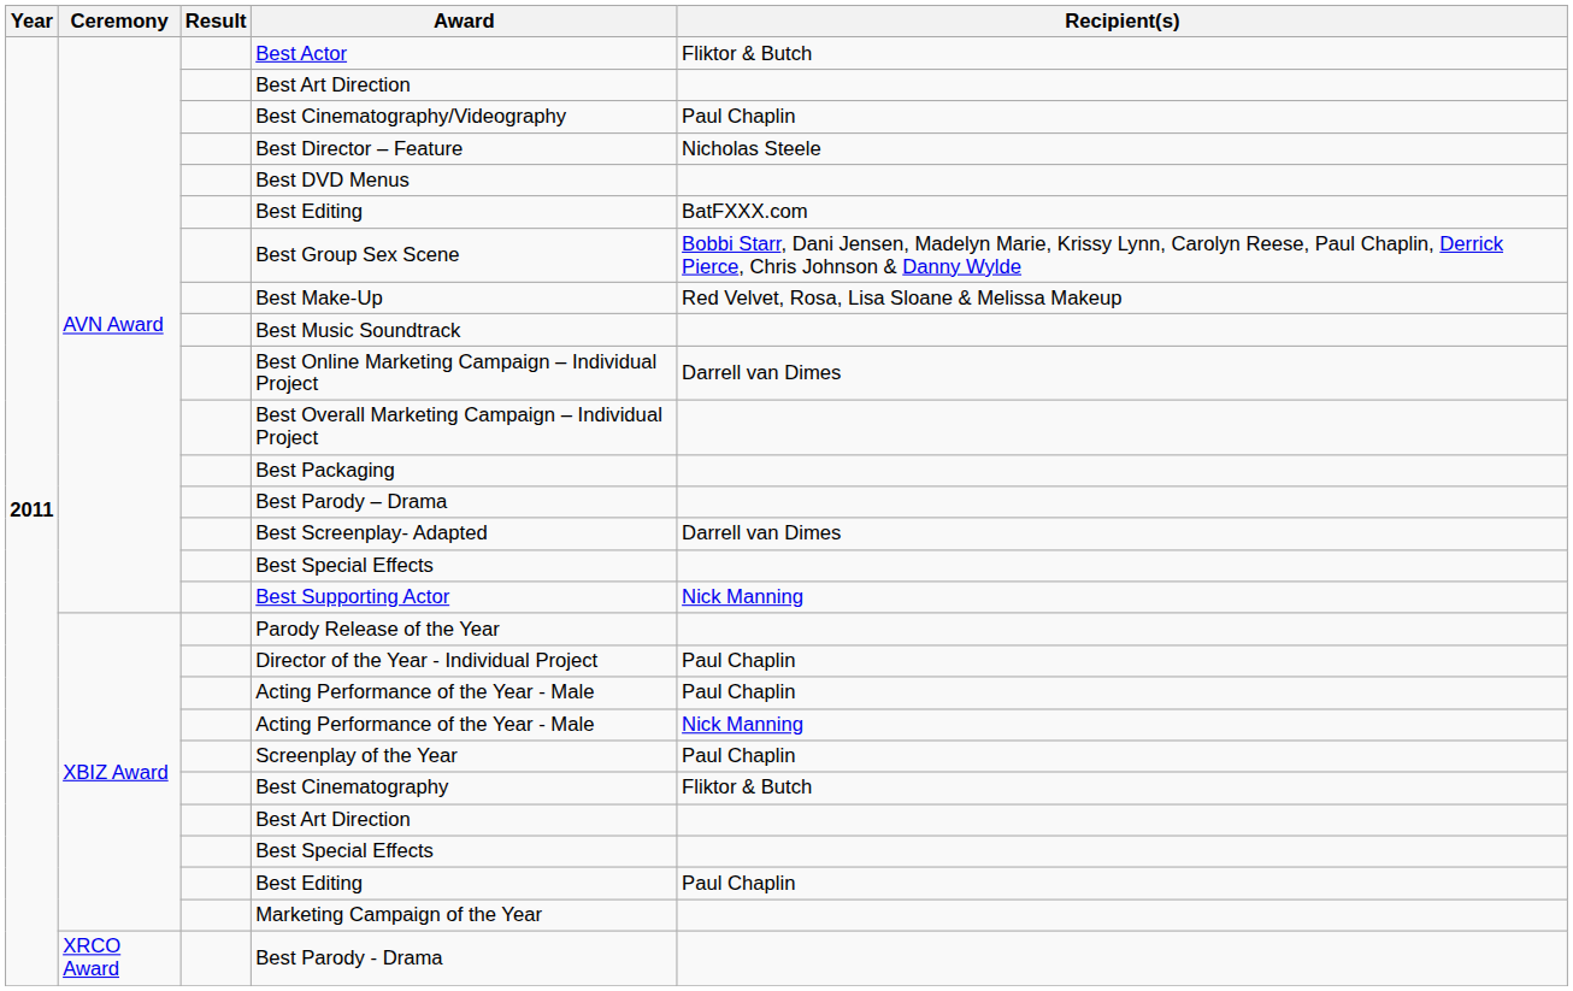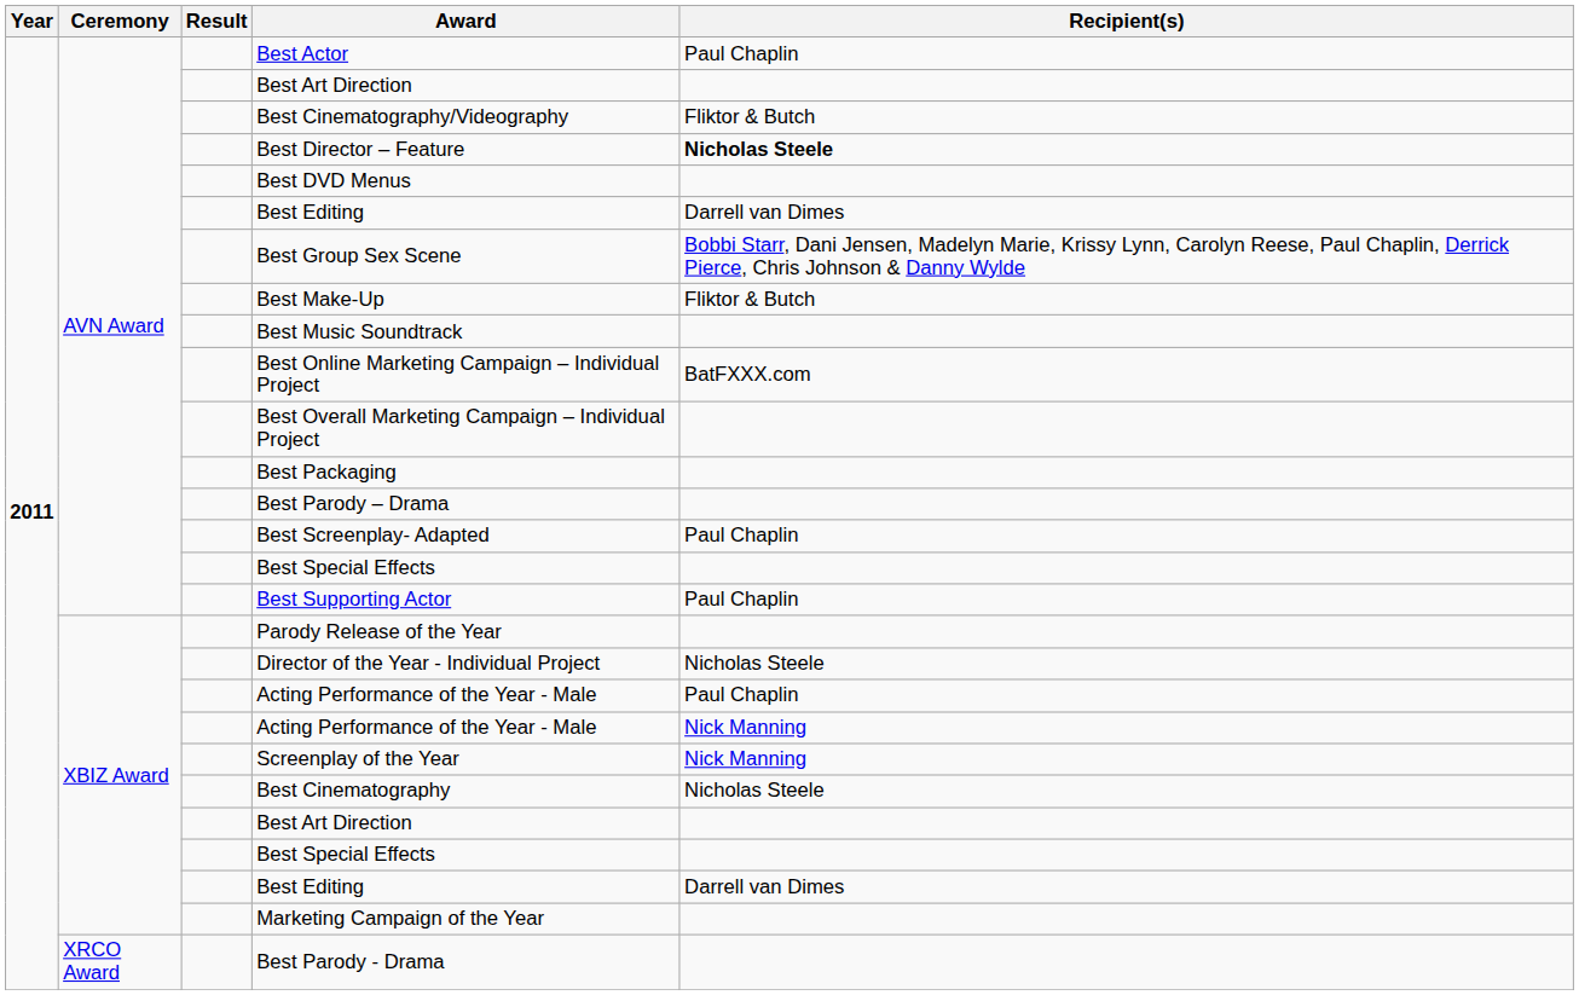 <table class="wikitable">
 <tr>
 <th>Year</th>
 <th>Ceremony</th>
 <th>Result</th>
 <th>Award</th>
 <th>Recipient(s)</th>
 </tr>
 <tr>
 <td rowspan="27"><strong>2011</strong></td>
 <td rowspan="16"><a href='#'>AVN Award</a></td>
 <td></td>
 <td><a href='#'>Best Actor</a></td>
-<td>Fliktor & Butch</td>
+<td>Paul Chaplin</td>
 </tr>
 <tr>
 <td></td>
 <td>Best Art Direction</td>
 <td></td>
 </tr>
 <tr>
 <td></td>
 <td>Best Cinematography/Videography</td>
-<td>Paul Chaplin</td>
+<td>Fliktor & Butch</td>
 </tr>
 <tr>
 <td></td>
 <td>Best Director – Feature</td>
-<td>Nicholas Steele</td>
+<td><strong>Nicholas Steele</strong></td>
 </tr>
 <tr>
 <td></td>
 <td>Best DVD Menus</td>
 <td></td>
 </tr>
 <tr>
 <td></td>
 <td>Best Editing</td>
-<td>BatFXXX.com</td>
+<td>Darrell van Dimes</td>
 </tr>
 <tr>
 <td></td>
 <td>Best Group Sex Scene</td>
 <td><a href='#'>Bobbi Starr</a>, Dani Jensen, Madelyn Marie, Krissy Lynn, Carolyn Reese, Paul Chaplin, <a href='#'>Derrick Pierce</a>, Chris Johnson & <a href='#'>Danny Wylde</a></td>
 </tr>
 <tr>
 <td></td>
 <td>Best Make-Up</td>
-<td>Red Velvet, Rosa, Lisa Sloane & Melissa Makeup</td>
+<td>Fliktor & Butch</td>
 </tr>
 <tr>
 <td></td>
 <td>Best Music Soundtrack</td>
 <td></td>
 </tr>
 <tr>
 <td></td>
 <td>Best Online Marketing Campaign – Individual Project</td>
-<td>Darrell van Dimes</td>
+<td>BatFXXX.com</td>
 </tr>
 <tr>
 <td></td>
 <td>Best Overall Marketing Campaign – Individual Project</td>
 <td></td>
 </tr>
 <tr>
 <td></td>
 <td>Best Packaging</td>
 <td></td>
 </tr>
 <tr>
 <td></td>
 <td>Best Parody – Drama</td>
 <td></td>
 </tr>
 <tr>
 <td></td>
 <td>Best Screenplay- Adapted</td>
-<td>Darrell van Dimes</td>
+<td>Paul Chaplin</td>
 </tr>
 <tr>
 <td></td>
 <td>Best Special Effects</td>
 <td></td>
 </tr>
 <tr>
 <td></td>
 <td><a href='#'>Best Supporting Actor</a></td>
-<td><a href='#'>Nick Manning</a></td>
+<td>Paul Chaplin</td>
 </tr>
 <tr>
 <td rowspan="10"><a href='#'>XBIZ Award</a></td>
 <td></td>
 <td>Parody Release of the Year</td>
 <td></td>
 </tr>
 <tr>
 <td></td>
 <td>Director of the Year - Individual Project</td>
-<td>Paul Chaplin</td>
+<td>Nicholas Steele</td>
 </tr>
 <tr>
 <td></td>
 <td>Acting Performance of the Year - Male</td>
 <td>Paul Chaplin</td>
 </tr>
 <tr>
 <td></td>
 <td>Acting Performance of the Year - Male</td>
 <td><a href='#'>Nick Manning</a></td>
 </tr>
 <tr>
 <td></td>
 <td>Screenplay of the Year</td>
-<td>Paul Chaplin</td>
+<td><a href='#'>Nick Manning</a></td>
 </tr>
 <tr>
 <td></td>
 <td>Best Cinematography</td>
-<td>Fliktor & Butch</td>
+<td>Nicholas Steele</td>
 </tr>
 <tr>
 <td></td>
 <td>Best Art Direction</td>
 <td></td>
 </tr>
 <tr>
 <td></td>
 <td>Best Special Effects</td>
 <td></td>
 </tr>
 <tr>
 <td></td>
 <td>Best Editing</td>
-<td>Paul Chaplin</td>
+<td>Darrell van Dimes</td>
 </tr>
 <tr>
 <td></td>
 <td>Marketing Campaign of the Year</td>
 <td></td>
 </tr>
 <tr>
 <td><a href='#'>XRCO Award</a></td>
 <td></td>
 <td>Best Parody - Drama</td>
 <td></td>
 </tr>
 </table>
